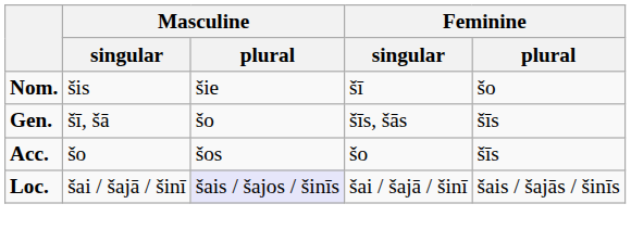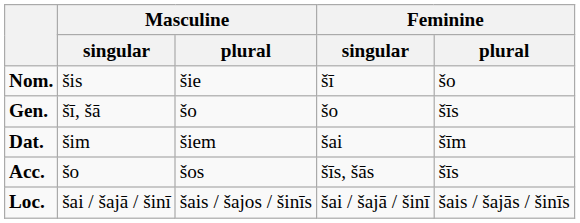 <table class="wikitable">
 <tr>
 <th rowspan="2"></th>
 <th colspan="2" align="center">Masculine</th>
 <th colspan="2" align="center">Feminine</th>
 </tr>
 <tr>
 <th>singular</th>
 <th>plural</th>
 <th>singular</th>
 <th>plural</th>
 </tr>
 <tr>
 <td><strong>Nom.</strong></td>
 <td>šis</td>
 <td>šie</td>
 <td>šī</td>
 <td>šo</td>
 </tr>
 <tr>
 <td><strong>Gen.</strong></td>
 <td>šī, šā</td>
 <td>šo</td>
-<td>šīs, šās</td>
+<td>šo</td>
 <td>šīs</td>
+</tr>
+<tr>
+<td><strong>Dat.</strong></td>
+<td>šim</td>
+<td>šiem</td>
+<td>šai</td>
+<td>šīm</td>
 </tr>
 <tr>
 <td><strong>Acc.</strong></td>
 <td>šo</td>
 <td>šos</td>
-<td>šo</td>
+<td>šīs, šās</td>
 <td>šīs</td>
 </tr>
 <tr>
 <td><strong>Loc.</strong></td>
 <td>šai / šajā / šinī</td>
-<td style="background: lavender;">šais / šajos / šinīs</td>
+<td>šais / šajos / šinīs</td>
 <td>šai / šajā / šinī</td>
 <td>šais / šajās / šinīs</td>
 </tr>
 </table>
